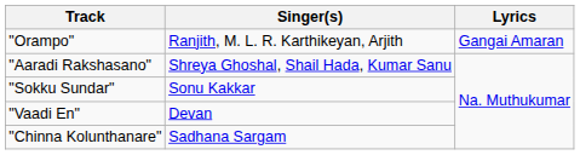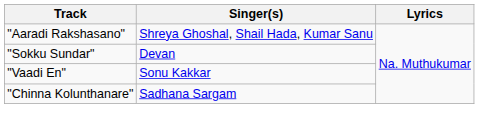 <table class="wikitable">
 <tr>
 <th>Track</th>
 <th>Singer(s)</th>
 <th>Lyrics</th>
-</tr>
-<tr>
-<td>"Orampo"</td>
-<td><a href='#'>Ranjith</a>, M. L. R. Karthikeyan, Arjith</td>
-<td><a href='#'>Gangai Amaran</a></td>
 </tr>
 <tr>
 <td>"Aaradi Rakshasano"</td>
 <td><a href='#'>Shreya Ghoshal</a>, <a href='#'>Shail Hada</a>, <a href='#'>Kumar Sanu</a></td>
 <td rowspan=4><a href='#'>Na. Muthukumar</a></td>
 </tr>
 <tr>
 <td>"Sokku Sundar"</td>
-<td><a href='#'>Sonu Kakkar</a></td>
+<td><a href='#'>Devan</a></td>
 </tr>
 <tr>
 <td>"Vaadi En"</td>
-<td><a href='#'>Devan</a></td>
+<td><a href='#'>Sonu Kakkar</a></td>
 </tr>
 <tr>
 <td>"Chinna Kolunthanare"</td>
 <td><a href='#'>Sadhana Sargam</a></td>
 </tr>
 </table>
